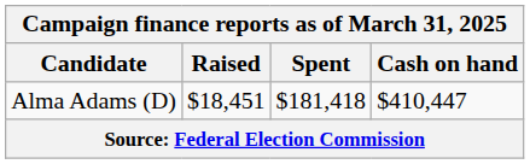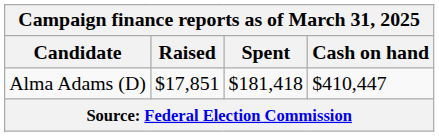 <table class="wikitable sortable">
 <tr>
 <th colspan=4>Campaign finance reports as of March 31, 2025</th>
 </tr>
 <tr style="text-align:center;">
 <th>Candidate</th>
 <th>Raised</th>
 <th>Spent</th>
 <th>Cash on hand</th>
 </tr>
 <tr>
 <td>Alma Adams (D)</td>
-<td>$18,451</td>
+<td>$17,851</td>
 <td>$181,418</td>
 <td>$410,447</td>
 </tr>
 <tr>
 <th colspan="4"><small>Source: <a href='#'>Federal Election Commission</a></small></th>
 </tr>
 </table>
